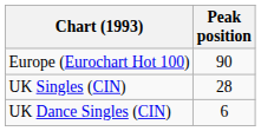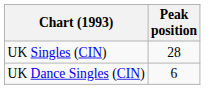 <table class="wikitable">
 <tr>
 <th align="left">Chart (1993)</th>
 <th align="left">Peak<br>position</th>
-</tr>
-<tr>
-<td align="left">Europe (<a href='#'>Eurochart Hot 100</a>)</td>
-<td align="center">90</td>
 </tr>
 <tr>
 <td align="left">UK <a href='#'>Singles</a> (<a href='#'>CIN</a>)</td>
 <td align="center">28</td>
 </tr>
 <tr>
 <td align="left">UK <a href='#'>Dance Singles</a> (<a href='#'>CIN</a>)</td>
 <td align="center">6</td>
 </tr>
 </table>
